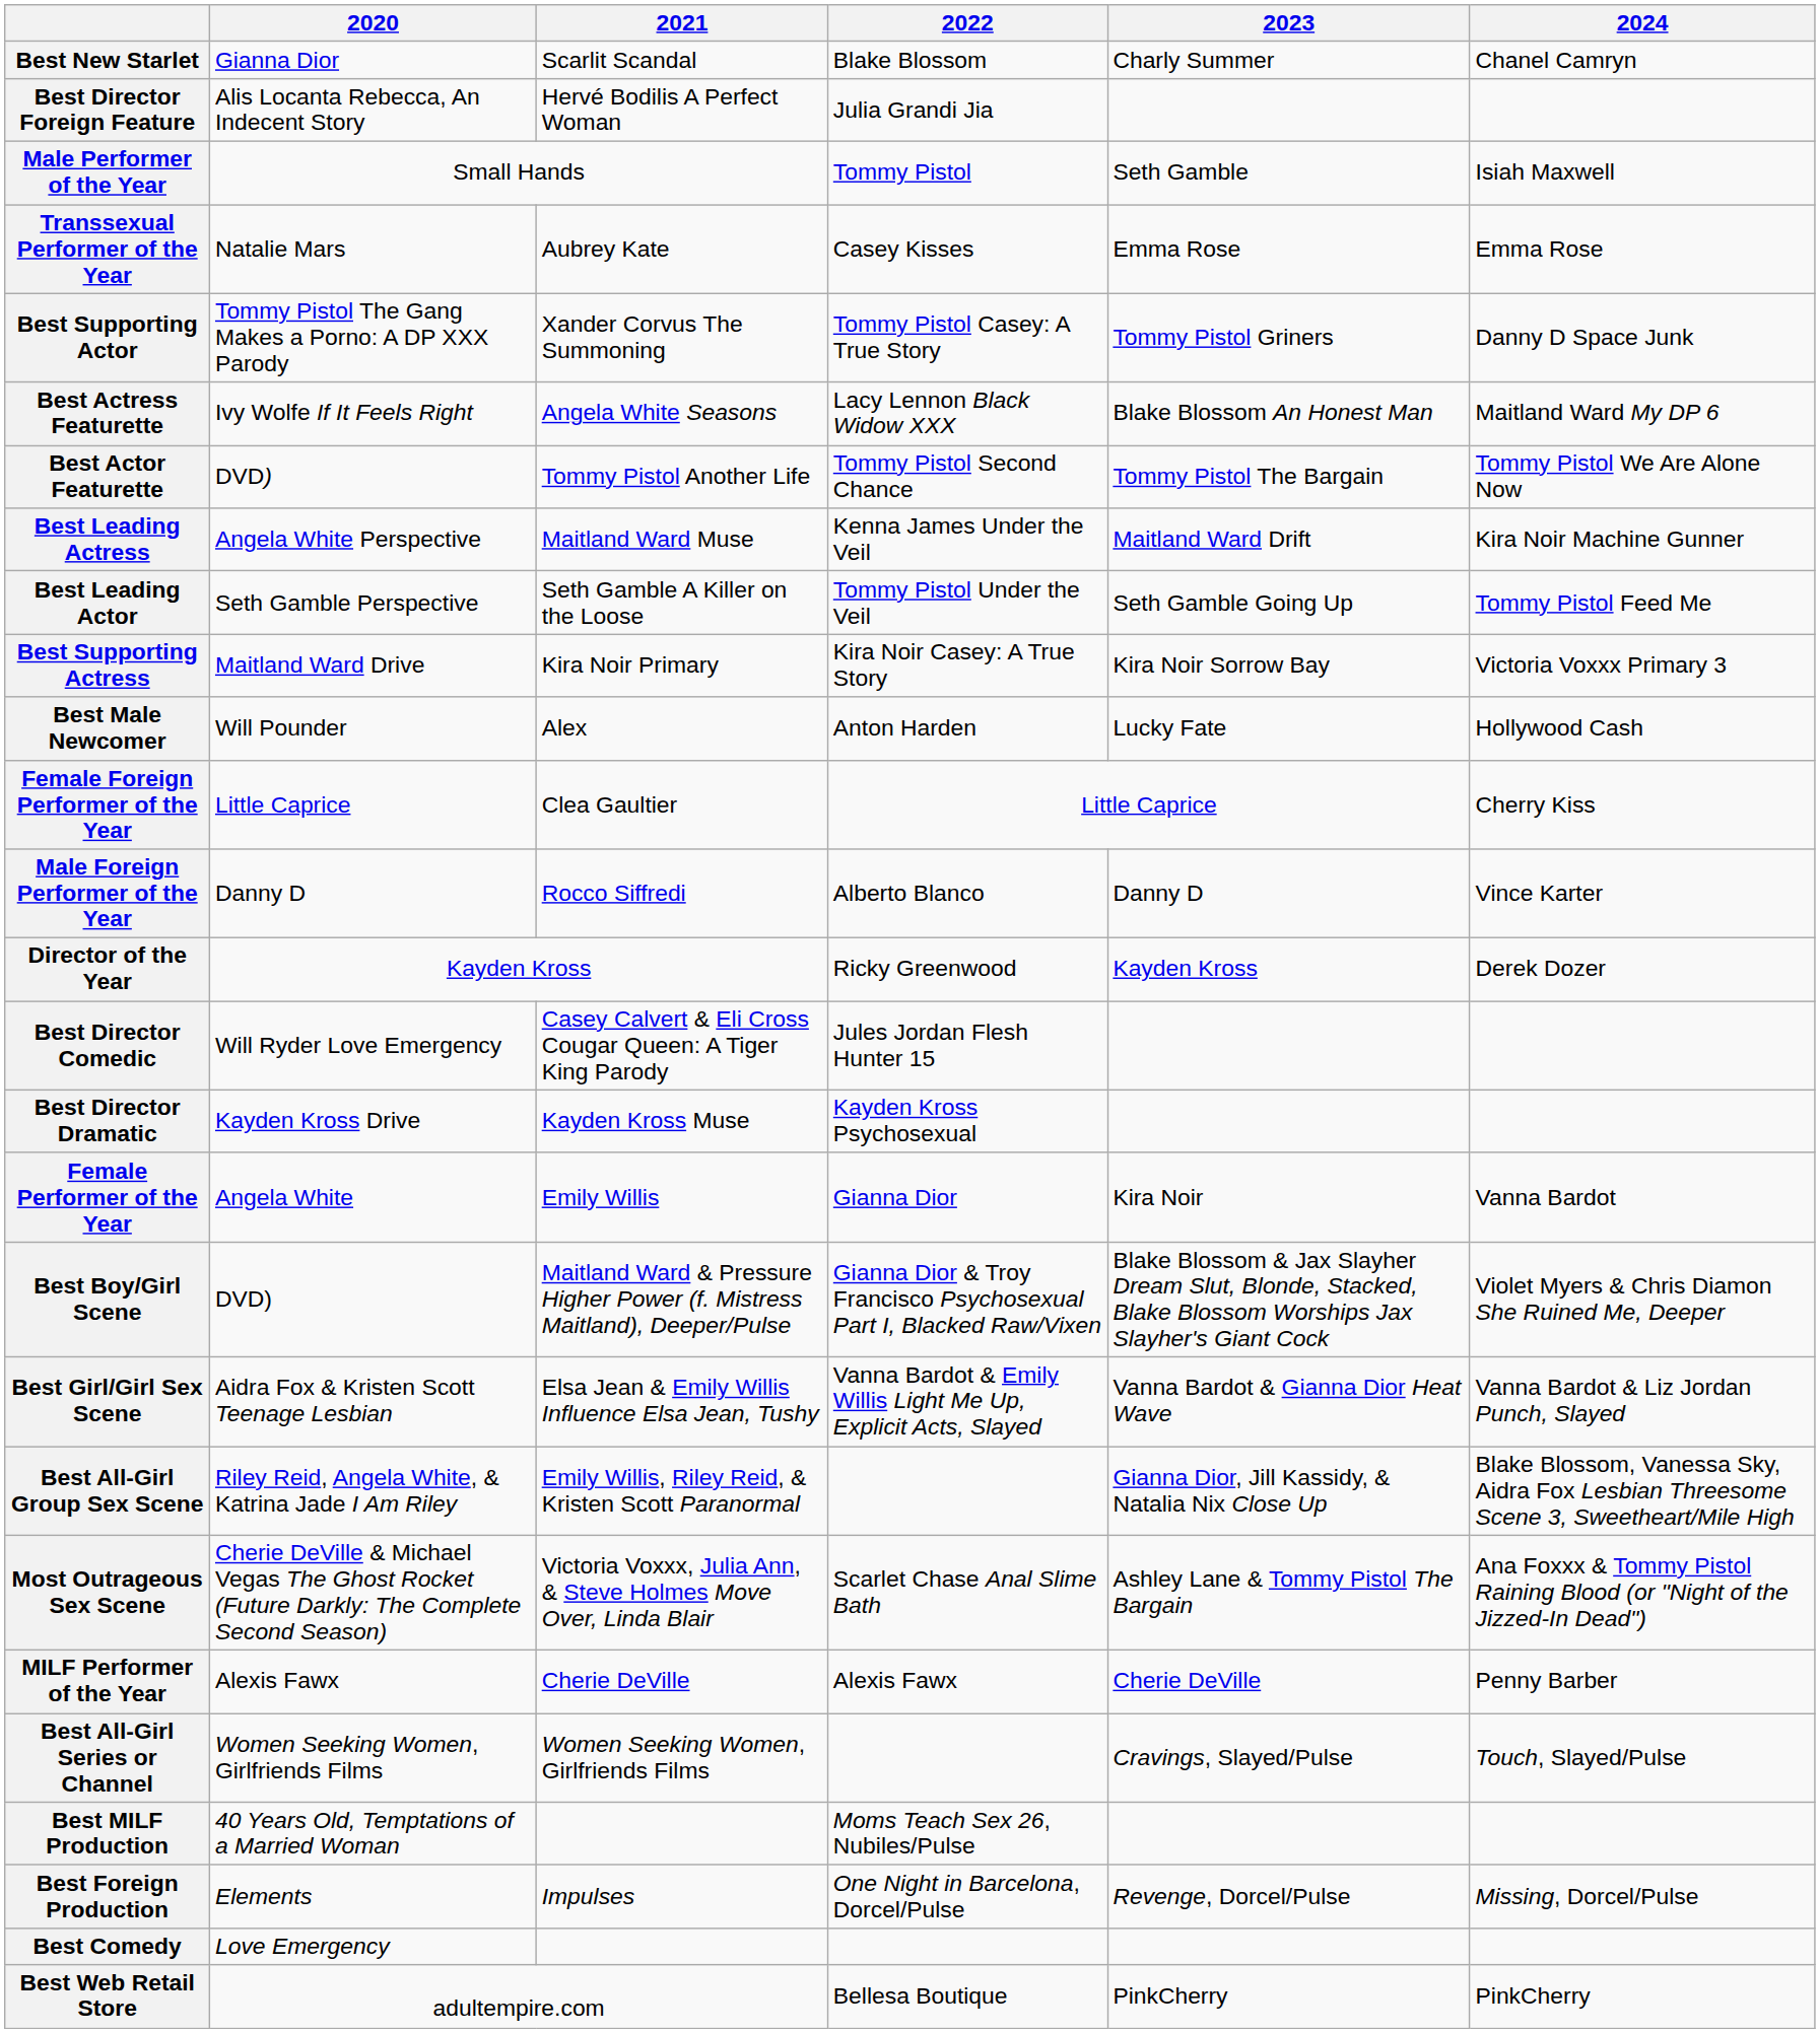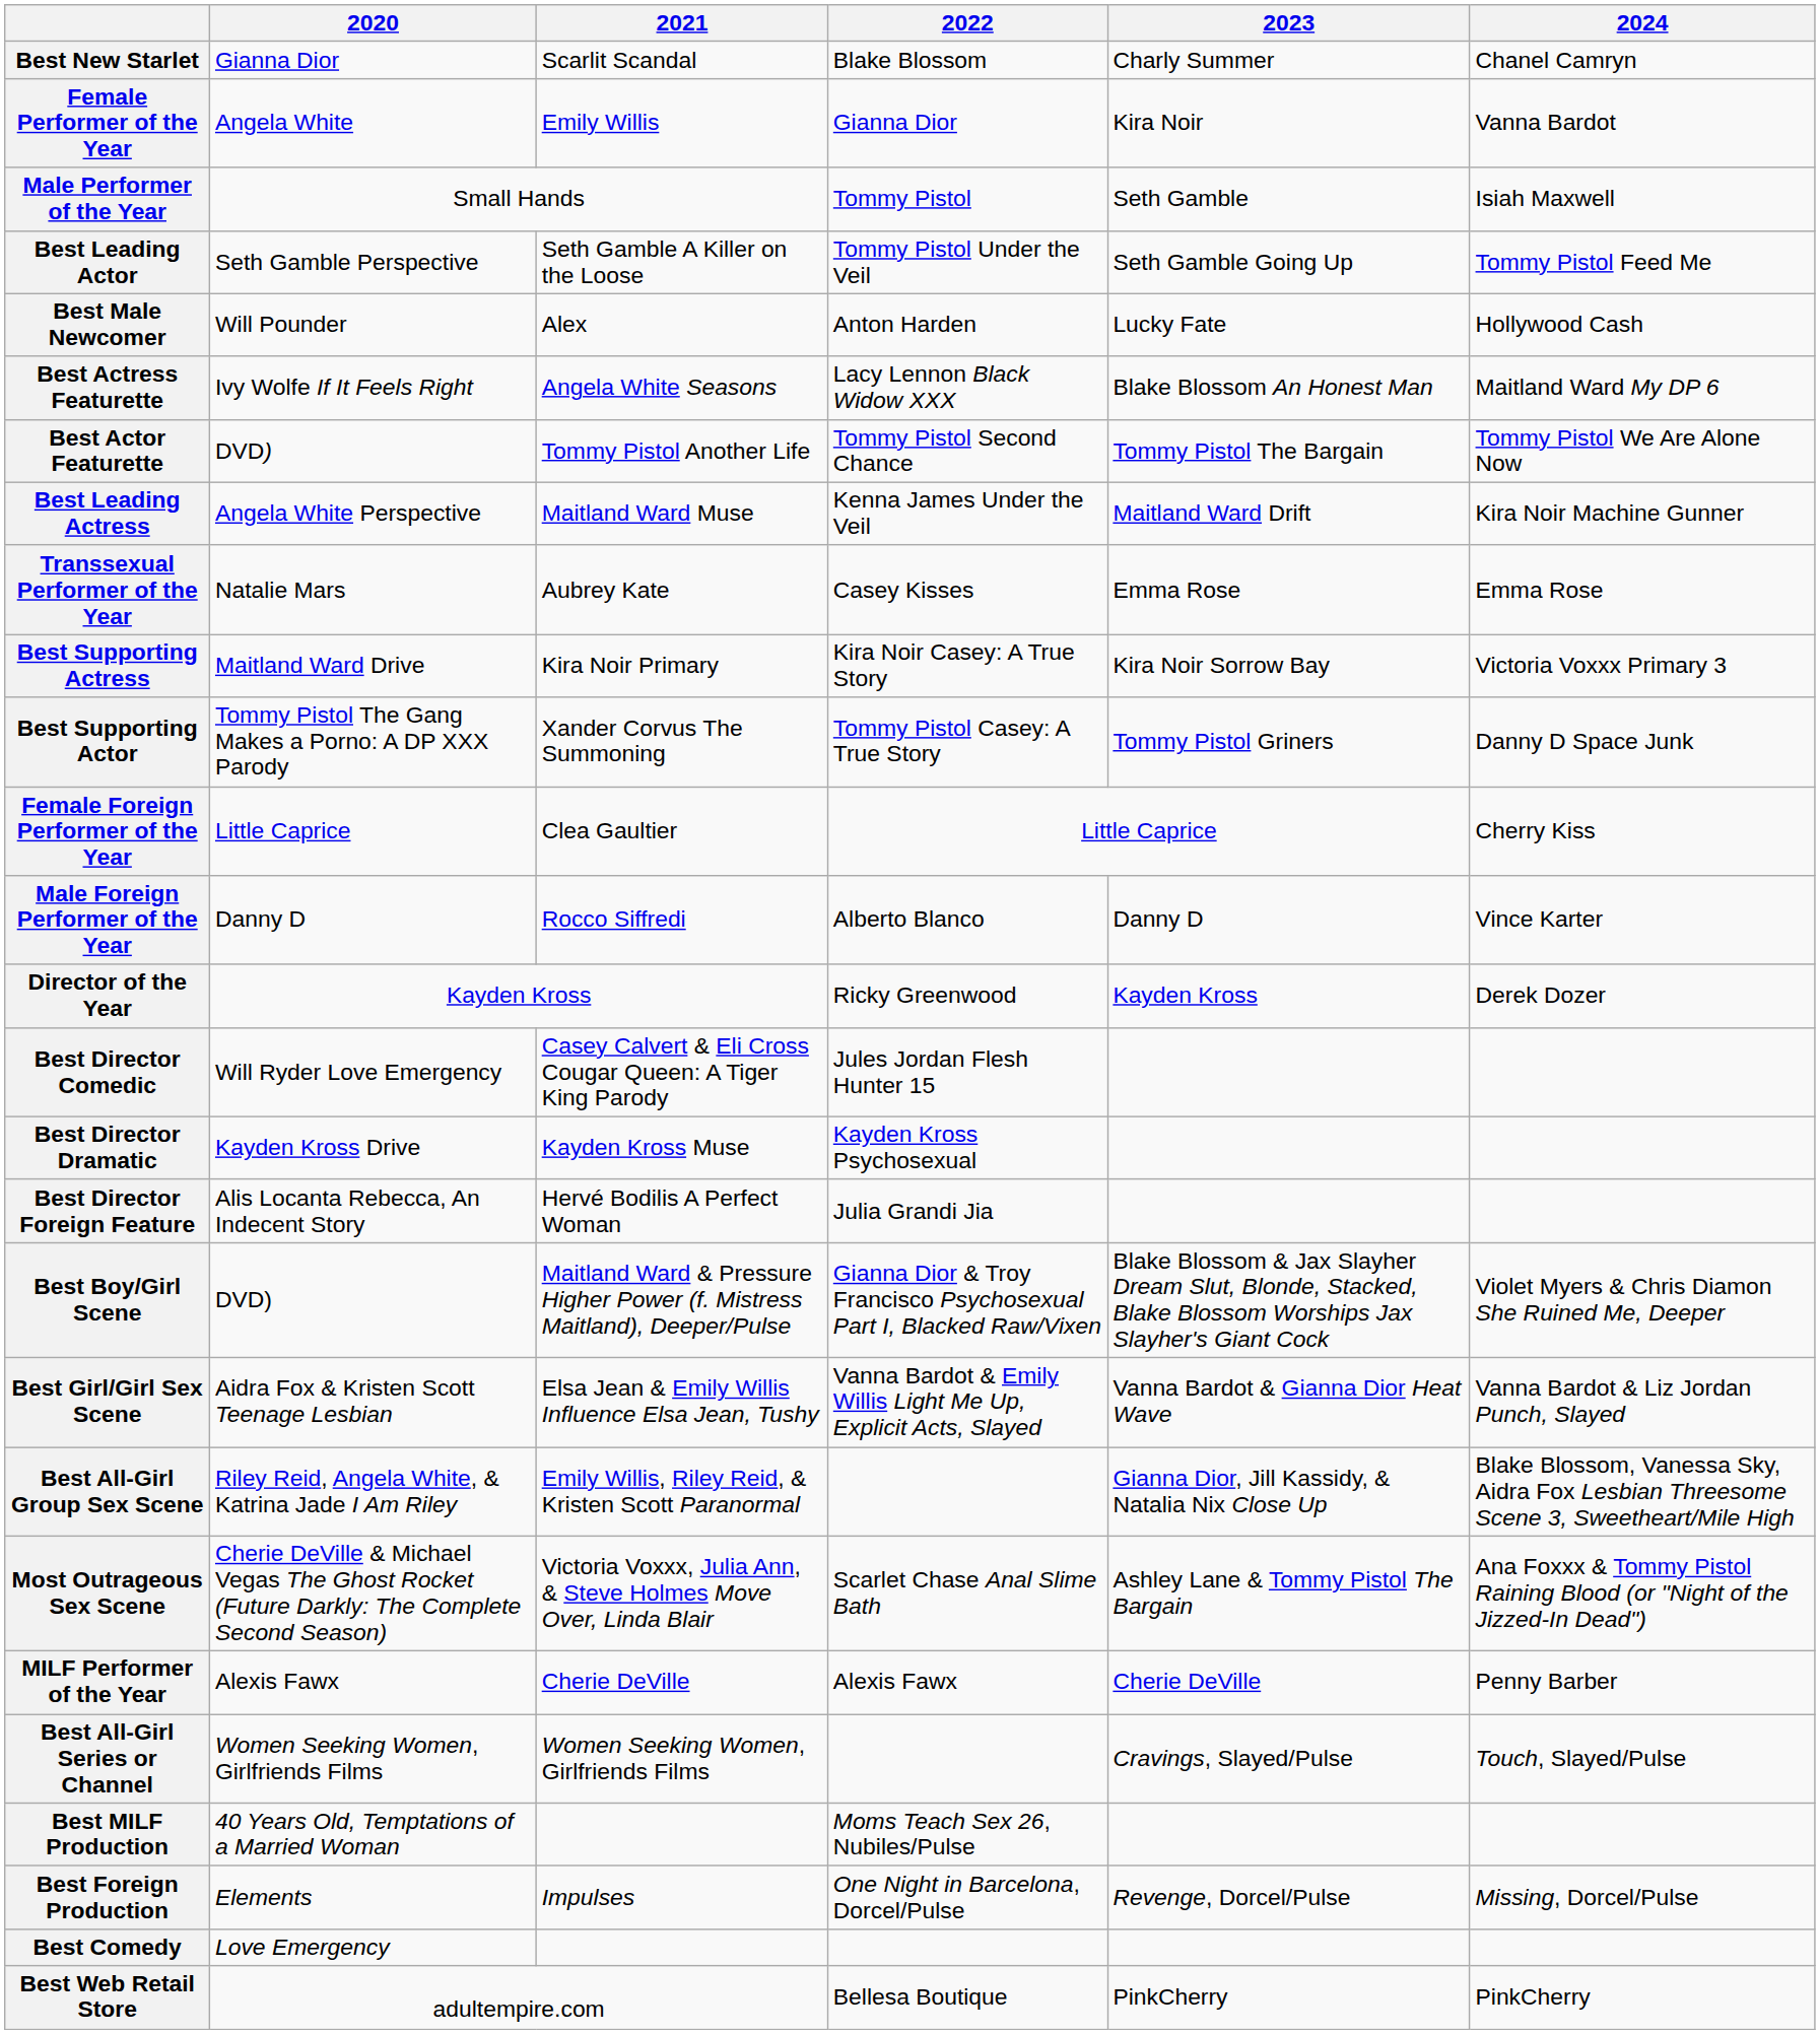 <table class="wikitable" >
 <tr>
 <th></th>
 <th><a href='#'>2020</a></th>
 <th><a href='#'>2021</a></th>
 <th><a href='#'>2022</a></th>
 <th><a href='#'>2023</a></th>
 <th><a href='#'>2024</a></th>
 </tr>
 <tr>
 <th>Best New Starlet</th>
 <td><a href='#'>Gianna Dior</a></td>
 <td>Scarlit Scandal</td>
 <td>Blake Blossom</td>
 <td>Charly Summer</td>
 <td>Chanel Camryn</td>
 </tr>
 <tr>
-<th>Best Director Foreign Feature</th>
-<td>Alis Locanta </em>Rebecca, An Indecent Story<em></td>
-<td>Hervé Bodilis </em>A Perfect Woman<em></td>
-<td>Julia Grandi </em>Jia<em></td>
-<td></td>
-<td></td>
+<th><a href='#'>Female Performer of the Year</a></th>
+<td><a href='#'>Angela White</a></td>
+<td><a href='#'>Emily Willis</a></td>
+<td><a href='#'>Gianna Dior</a></td>
+<td>Kira Noir</td>
+<td>Vanna Bardot</td>
 </tr>
 <tr>
 <th><a href='#'>Male Performer of the Year</a></th>
 <td colspan="2" style="text-align:center">Small Hands</td>
 <td><a href='#'>Tommy Pistol</a></td>
 <td>Seth Gamble</td>
 <td>Isiah Maxwell</td>
 </tr>
 <tr>
-<th><a href='#'>Transsexual Performer of the Year</a></th>
-<td>Natalie Mars</td>
-<td>Aubrey Kate</td>
-<td>Casey Kisses</td>
-<td>Emma Rose</td>
-<td>Emma Rose</td>
+<th>Best Leading Actor</th>
+<td>Seth Gamble </em>Perspective<em></td>
+<td>Seth Gamble </em>A Killer on the Loose<em></td>
+<td><a href='#'>Tommy Pistol</a> </em>Under the Veil<em></td>
+<td>Seth Gamble </em>Going Up<em></td>
+<td><a href='#'>Tommy Pistol</a> </em>Feed Me<em></td>
 </tr>
 <tr>
-<th>Best Supporting Actor</th>
-<td><a href='#'>Tommy Pistol</a> </em>The Gang Makes a Porno: A DP XXX Parody<em></td>
-<td>Xander Corvus </em>The Summoning<em></td>
-<td><a href='#'>Tommy Pistol</a> </em>Casey: A True Story<em></td>
-<td><a href='#'>Tommy Pistol</a> </em>Griners<em></td>
-<td>Danny D </em>Space Junk<em></td>
+<th>Best Male Newcomer</th>
+<td>Will Pounder</td>
+<td>Alex</td>
+<td>Anton Harden</td>
+<td>Lucky Fate</td>
+<td>Hollywood Cash</td>
 </tr>
 <tr>
 <th>Best Actress Featurette</th>
 <td>Ivy Wolfe <em>If It Feels Right</em></td>
 <td><a href='#'>Angela White</a> <em>Seasons</em></td>
 <td>Lacy Lennon <em>Black Widow XXX</em></td>
 <td>Blake Blossom <em>An Honest Man</em></td>
 <td>Maitland Ward <em>My DP 6</em></td>
 </tr>
 <tr>
 <th>Best Actor Featurette</th>
 <td>DVD<em>)</td>
 <td><a href='#'>Tommy Pistol</a> </em>Another Life<em></td>
 <td><a href='#'>Tommy Pistol</a> </em>Second Chance<em></td>
 <td><a href='#'>Tommy Pistol</a> </em>The Bargain<em></td>
 <td><a href='#'>Tommy Pistol</a> </em>We Are Alone Now<em></td>
 </tr>
 <tr>
 <th><a href='#'>Best Leading Actress</a></th>
 <td><a href='#'>Angela White</a> </em>Perspective<em></td>
 <td><a href='#'>Maitland Ward</a> </em>Muse<em></td>
 <td>Kenna James </em>Under the Veil<em></td>
 <td><a href='#'>Maitland Ward</a> </em>Drift<em></td>
 <td>Kira Noir </em>Machine Gunner<em></td>
 </tr>
 <tr>
-<th>Best Leading Actor</th>
-<td>Seth Gamble </em>Perspective<em></td>
-<td>Seth Gamble </em>A Killer on the Loose<em></td>
-<td><a href='#'>Tommy Pistol</a> </em>Under the Veil<em></td>
-<td>Seth Gamble </em>Going Up<em></td>
-<td><a href='#'>Tommy Pistol</a> </em>Feed Me<em></td>
+<th><a href='#'>Transsexual Performer of the Year</a></th>
+<td>Natalie Mars</td>
+<td>Aubrey Kate</td>
+<td>Casey Kisses</td>
+<td>Emma Rose</td>
+<td>Emma Rose</td>
 </tr>
 <tr>
 <th><a href='#'>Best Supporting Actress</a></th>
 <td><a href='#'>Maitland Ward</a> </em>Drive<em></td>
 <td>Kira Noir </em>Primary<em></td>
 <td>Kira Noir </em>Casey: A True Story<em></td>
 <td>Kira Noir </em>Sorrow Bay<em></td>
 <td>Victoria Voxxx </em>Primary 3<em></td>
 </tr>
 <tr>
-<th>Best Male Newcomer</th>
-<td>Will Pounder</td>
-<td>Alex</td>
-<td>Anton Harden</td>
-<td>Lucky Fate</td>
-<td>Hollywood Cash</td>
+<th>Best Supporting Actor</th>
+<td><a href='#'>Tommy Pistol</a> </em>The Gang Makes a Porno: A DP XXX Parody<em></td>
+<td>Xander Corvus </em>The Summoning<em></td>
+<td><a href='#'>Tommy Pistol</a> </em>Casey: A True Story<em></td>
+<td><a href='#'>Tommy Pistol</a> </em>Griners<em></td>
+<td>Danny D </em>Space Junk<em></td>
 </tr>
 <tr>
 <th><a href='#'>Female Foreign Performer of the Year</a></th>
 <td><a href='#'>Little Caprice</a></td>
 <td>Clea Gaultier</td>
 <td colspan="2" style="text-align:center"><a href='#'>Little Caprice</a></td>
 <td>Cherry Kiss</td>
 </tr>
 <tr>
 <th><a href='#'>Male Foreign Performer of the Year</a></th>
 <td>Danny D</td>
 <td><a href='#'>Rocco Siffredi</a></td>
 <td>Alberto Blanco</td>
 <td>Danny D</td>
 <td>Vince Karter</td>
 </tr>
 <tr>
 <th>Director of the Year</th>
 <td colspan="2" style="text-align:center"><a href='#'>Kayden Kross</a></td>
 <td>Ricky Greenwood</td>
 <td><a href='#'>Kayden Kross</a></td>
 <td>Derek Dozer</td>
 </tr>
 <tr>
 <th>Best Director Comedic</th>
 <td>Will Ryder </em>Love Emergency<em></td>
 <td><a href='#'>Casey Calvert</a> & <a href='#'>Eli Cross</a> </em>Cougar Queen: A Tiger King Parody<em></td>
 <td>Jules Jordan </em>Flesh Hunter 15<em></td>
 <td></td>
 <td></td>
 </tr>
 <tr>
 <th>Best Director Dramatic</th>
 <td><a href='#'>Kayden Kross</a> </em>Drive<em></td>
 <td><a href='#'>Kayden Kross</a> </em>Muse<em></td>
 <td><a href='#'>Kayden Kross</a> </em>Psychosexual<em></td>
 <td></td>
 <td></td>
 </tr>
 <tr>
-<th><a href='#'>Female Performer of the Year</a></th>
-<td><a href='#'>Angela White</a></td>
-<td><a href='#'>Emily Willis</a></td>
-<td><a href='#'>Gianna Dior</a></td>
-<td>Kira Noir</td>
-<td>Vanna Bardot</td>
+<th>Best Director Foreign Feature</th>
+<td>Alis Locanta </em>Rebecca, An Indecent Story<em></td>
+<td>Hervé Bodilis </em>A Perfect Woman<em></td>
+<td>Julia Grandi </em>Jia<em></td>
+<td></td>
+<td></td>
 </tr>
 <tr>
 <th>Best Boy/Girl Scene</th>
 <td>DVD)</em></td>
 <td><a href='#'>Maitland Ward</a> & Pressure <em>Higher Power (f. Mistress Maitland), Deeper/Pulse</em></td>
 <td><a href='#'>Gianna Dior</a> & Troy Francisco <em>Psychosexual Part I, Blacked Raw/Vixen</em></td>
 <td>Blake Blossom & Jax Slayher <em>Dream Slut, Blonde, Stacked, Blake Blossom Worships Jax Slayher's Giant Cock</em></td>
 <td>Violet Myers & Chris Diamon <em>She Ruined Me, Deeper</em></td>
 </tr>
 <tr>
 <th>Best Girl/Girl Sex Scene</th>
 <td>Aidra Fox & Kristen Scott <em>Teenage Lesbian</em></td>
 <td>Elsa Jean & <a href='#'>Emily Willis</a> <em>Influence Elsa Jean, Tushy</em></td>
 <td>Vanna Bardot & <a href='#'>Emily Willis</a> <em>Light Me Up, Explicit Acts, Slayed</em></td>
 <td>Vanna Bardot & <a href='#'>Gianna Dior</a> <em>Heat Wave</em></td>
 <td>Vanna Bardot & Liz Jordan <em>Punch, Slayed</em></td>
 </tr>
 <tr>
 <th>Best All-Girl Group Sex Scene</th>
 <td><a href='#'>Riley Reid</a>, <a href='#'>Angela White</a>, & Katrina Jade <em>I Am Riley</em></td>
 <td><a href='#'>Emily Willis</a>, <a href='#'>Riley Reid</a>, & Kristen Scott <em>Paranormal</em></td>
 <td></td>
 <td><a href='#'>Gianna Dior</a>, Jill Kassidy, & Natalia Nix <em>Close Up</em></td>
 <td>Blake Blossom, Vanessa Sky, Aidra Fox <em>Lesbian Threesome Scene 3, Sweetheart/Mile High</em></td>
 </tr>
 <tr>
 <th>Most Outrageous Sex Scene</th>
 <td><a href='#'>Cherie DeVille</a> & Michael Vegas <em>The Ghost Rocket (Future Darkly: The Complete Second Season)</em></td>
 <td>Victoria Voxxx, <a href='#'>Julia Ann</a>, & <a href='#'>Steve Holmes</a> <em>Move Over, Linda Blair</em></td>
 <td>Scarlet Chase <em>Anal Slime Bath</em></td>
 <td>Ashley Lane & <a href='#'>Tommy Pistol</a> <em>The Bargain</em></td>
 <td>Ana Foxxx & <a href='#'>Tommy Pistol</a> <em>Raining Blood (or "Night of the Jizzed-In Dead")</em></td>
 </tr>
 <tr>
 <th>MILF Performer of the Year</th>
 <td>Alexis Fawx</td>
 <td><a href='#'>Cherie DeVille</a></td>
 <td>Alexis Fawx</td>
 <td><a href='#'>Cherie DeVille</a></td>
 <td>Penny Barber</td>
 </tr>
 <tr>
 <th>Best All-Girl Series or Channel</th>
 <td><em>Women Seeking Women</em>, Girlfriends Films</td>
 <td><em>Women Seeking Women</em>, Girlfriends Films</td>
 <td></td>
 <td><em>Cravings</em>, Slayed/Pulse</td>
 <td><em>Touch</em>, Slayed/Pulse</td>
 </tr>
 <tr>
 <th>Best MILF Production</th>
 <td><em>40 Years Old, Temptations of a Married Woman</em></td>
 <td></td>
 <td><em>Moms Teach Sex 26</em>, Nubiles/Pulse</td>
 <td></td>
 <td></td>
 </tr>
 <tr>
 <th>Best Foreign Production</th>
 <td><em>Elements</em></td>
 <td><em>Impulses</em></td>
 <td><em>One Night in Barcelona</em>, Dorcel/Pulse</td>
 <td><em>Revenge</em>, Dorcel/Pulse</td>
 <td><em>Missing</em>, Dorcel/Pulse</td>
 </tr>
 <tr>
 <th>Best Comedy</th>
 <td><em>Love Emergency</em></td>
 <td></td>
 <td></td>
 <td></td>
 <td></td>
 </tr>
 <tr>
 <th>Best Web Retail Store</th>
 <td colspan="2" style="text-align:center"><br>adultempire.com</td>
 <td>Bellesa Boutique</td>
 <td>PinkCherry</td>
 <td>PinkCherry</td>
 </tr>
 </table>
